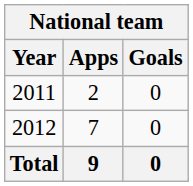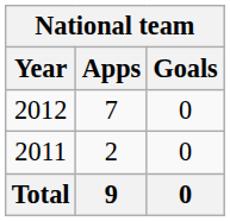 <table class="wikitable" style="text-align:center">
 <tr>
 <th colspan=3>National team</th>
 </tr>
 <tr>
 <th>Year</th>
 <th>Apps</th>
 <th>Goals</th>
 </tr>
 <tr>
-<td>2011</td>
-<td>2</td>
+<td>2012</td>
+<td>7</td>
 <td>0</td>
 </tr>
 <tr>
-<td>2012</td>
-<td>7</td>
+<td>2011</td>
+<td>2</td>
 <td>0</td>
 </tr>
 <tr>
 <th>Total</th>
 <th>9</th>
 <th>0</th>
 </tr>
 </table>
